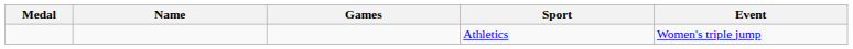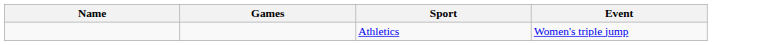 <table class="wikitable sortable">
 <tr>
-<th style="width:5em">Medal</th>
 <th style="width:15em">Name</th>
 <th style="width:15em">Games</th>
 <th style="width:15em">Sport</th>
 <th style="width:15em">Event</th>
 </tr>
 <tr>
 <td></td>
 <td></td>
-<td></td>
 <td> <a href='#'>Athletics</a></td>
 <td><a href='#'>Women's triple jump</a></td>
 </tr>
 </table>
